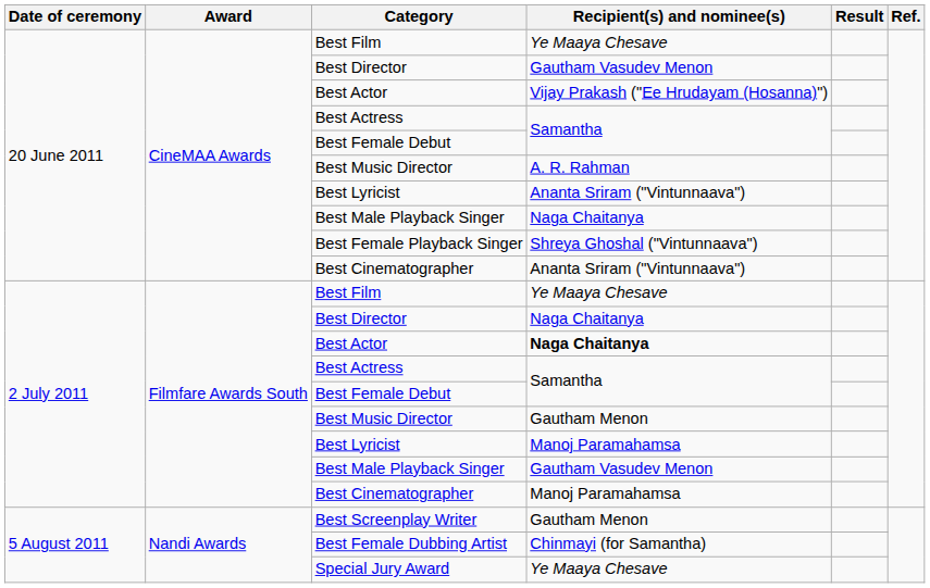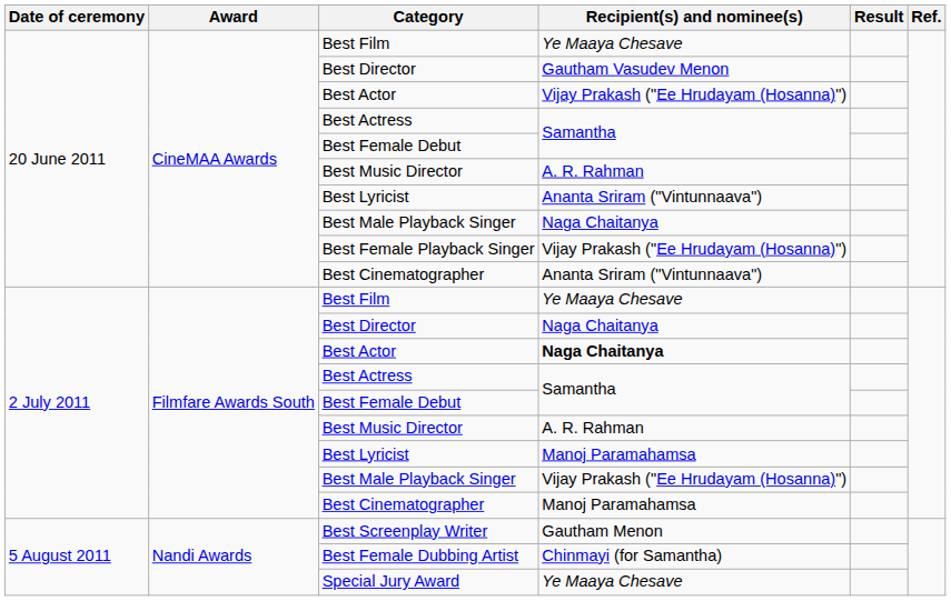 <table class="wikitable sortable">
 <tr>
 <th>Date of ceremony</th>
 <th>Award</th>
 <th>Category</th>
 <th>Recipient(s) and nominee(s)</th>
 <th>Result</th>
 <th>Ref.</th>
 </tr>
 <tr>
 <td rowspan="10">20 June 2011</td>
 <td rowspan="10"><a href='#'>CineMAA Awards</a></td>
 <td>Best Film</td>
 <td><em>Ye Maaya Chesave</em></td>
 <td></td>
 <td rowspan="10"></td>
 </tr>
 <tr>
 <td>Best Director</td>
 <td><a href='#'>Gautham Vasudev Menon</a></td>
 <td></td>
 </tr>
 <tr>
 <td>Best Actor</td>
 <td><a href='#'>Vijay Prakash</a> ("<a href='#'>Ee Hrudayam (Hosanna)</a>")</td>
 <td></td>
 </tr>
 <tr>
 <td>Best Actress</td>
 <td rowspan="2"><a href='#'>Samantha</a></td>
 <td></td>
 </tr>
 <tr>
 <td>Best Female Debut</td>
 <td></td>
 </tr>
 <tr>
 <td>Best Music Director</td>
 <td><a href='#'>A. R. Rahman</a></td>
 <td></td>
 </tr>
 <tr>
 <td>Best Lyricist</td>
 <td><a href='#'>Ananta Sriram</a> ("Vintunnaava")</td>
 <td></td>
 </tr>
 <tr>
 <td>Best Male Playback Singer</td>
 <td><a href='#'>Naga Chaitanya</a></td>
 <td></td>
 </tr>
 <tr>
 <td>Best Female Playback Singer</td>
-<td><a href='#'>Shreya Ghoshal</a> ("Vintunnaava")</td>
+<td>Vijay Prakash ("<a href='#'>Ee Hrudayam (Hosanna)</a>")</td>
 <td></td>
 </tr>
 <tr>
 <td>Best Cinematographer</td>
 <td>Ananta Sriram ("Vintunnaava")</td>
 <td></td>
 </tr>
 <tr>
 <td rowspan="9"><a href='#'>2 July 2011</a></td>
 <td rowspan="9"><a href='#'>Filmfare Awards South</a></td>
 <td><a href='#'>Best Film</a></td>
 <td><em>Ye Maaya Chesave</em></td>
 <td></td>
 <td rowspan="9"></td>
 </tr>
 <tr>
 <td><a href='#'>Best Director</a></td>
 <td><a href='#'>Naga Chaitanya</a></td>
 <td></td>
 </tr>
 <tr>
 <td><a href='#'>Best Actor</a></td>
 <td><strong>Naga Chaitanya</strong></td>
 <td></td>
 </tr>
 <tr>
 <td><a href='#'>Best Actress</a></td>
 <td rowspan="2">Samantha</td>
 <td></td>
 </tr>
 <tr>
 <td><a href='#'>Best Female Debut</a></td>
 <td></td>
 </tr>
 <tr>
 <td><a href='#'>Best Music Director</a></td>
-<td>Gautham Menon</td>
+<td>A. R. Rahman</td>
 <td></td>
 </tr>
 <tr>
 <td><a href='#'>Best Lyricist</a></td>
 <td><a href='#'>Manoj Paramahamsa</a></td>
 <td></td>
 </tr>
 <tr>
 <td><a href='#'>Best Male Playback Singer</a></td>
-<td><a href='#'>Gautham Vasudev Menon</a></td>
+<td>Vijay Prakash ("<a href='#'>Ee Hrudayam (Hosanna)</a>")</td>
 <td></td>
 </tr>
 <tr>
 <td><a href='#'>Best Cinematographer</a></td>
 <td>Manoj Paramahamsa</td>
 <td></td>
 </tr>
 <tr>
 <td rowspan="3"><a href='#'>5 August 2011</a></td>
 <td rowspan="3"><a href='#'>Nandi Awards</a></td>
 <td><a href='#'>Best Screenplay Writer</a></td>
 <td>Gautham Menon</td>
 <td></td>
 <td rowspan="3"></td>
 </tr>
 <tr>
 <td><a href='#'>Best Female Dubbing Artist</a></td>
 <td><a href='#'>Chinmayi</a> (for Samantha)</td>
 <td></td>
 </tr>
 <tr>
 <td><a href='#'>Special Jury Award</a></td>
 <td><em>Ye Maaya Chesave</em></td>
 <td></td>
 </tr>
 </table>
